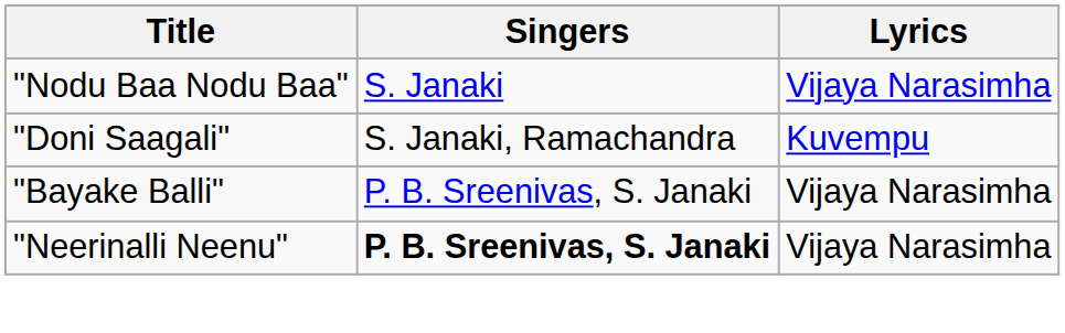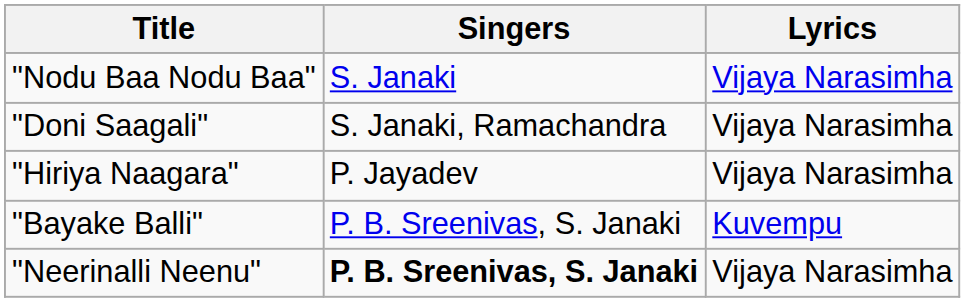 <table class="wikitable sortable">
 <tr>
 <th>Title</th>
 <th>Singers</th>
 <th>Lyrics</th>
 </tr>
 <tr>
 <td>"Nodu Baa Nodu Baa"</td>
 <td><a href='#'>S. Janaki</a></td>
 <td><a href='#'>Vijaya Narasimha</a></td>
 </tr>
 <tr>
 <td>"Doni Saagali"</td>
 <td>S. Janaki, Ramachandra</td>
-<td><a href='#'>Kuvempu</a></td>
+<td>Vijaya Narasimha</td>
+</tr>
+<tr>
+<td>"Hiriya Naagara"</td>
+<td>P. Jayadev</td>
+<td>Vijaya Narasimha</td>
 </tr>
 <tr>
 <td>"Bayake Balli"</td>
 <td><a href='#'>P. B. Sreenivas</a>, S. Janaki</td>
-<td>Vijaya Narasimha</td>
+<td><a href='#'>Kuvempu</a></td>
 </tr>
 <tr>
 <td>"Neerinalli Neenu"</td>
 <td><strong>P. B. Sreenivas, S. Janaki</strong></td>
 <td>Vijaya Narasimha</td>
 </tr>
 </table>
